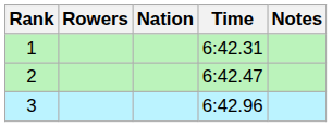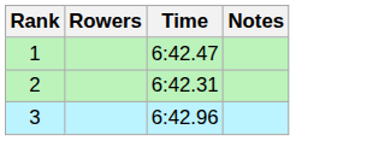 <table class="wikitable sortable" style="text-align:center">
 <tr>
 <th>Rank</th>
 <th>Rowers</th>
-<th>Nation</th>
 <th>Time</th>
 <th>Notes</th>
 </tr>
 <tr bgcolor=bbf3bb>
 <td>1</td>
 <td align=left data-sort-value="Dani, Zsolt"></td>
-<td align=left></td>
-<td>6:42.31</td>
+<td>6:42.47</td>
 <td></td>
 </tr>
 <tr bgcolor=bbf3bb>
 <td>2</td>
 <td align=left data-sort-value="Gonin, René"></td>
-<td align=left></td>
-<td>6:42.47</td>
+<td>6:42.31</td>
 <td></td>
 </tr>
 <tr bgcolor=bbf3ff>
 <td>3</td>
 <td align=left data-sort-value="Andersson, Per"></td>
-<td align=left></td>
 <td>6:42.96</td>
 <td></td>
 </tr>
 </table>
